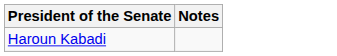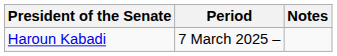 <table class="wikitable">
 <tr>
 <th>President of the Senate</th>
+<th>Period</th>
 <th>Notes</th>
 </tr>
 <tr>
 <td><a href='#'>Haroun Kabadi</a></td>
+<td>7 March 2025 –</td>
 <td></td>
 </tr>
 </table>
